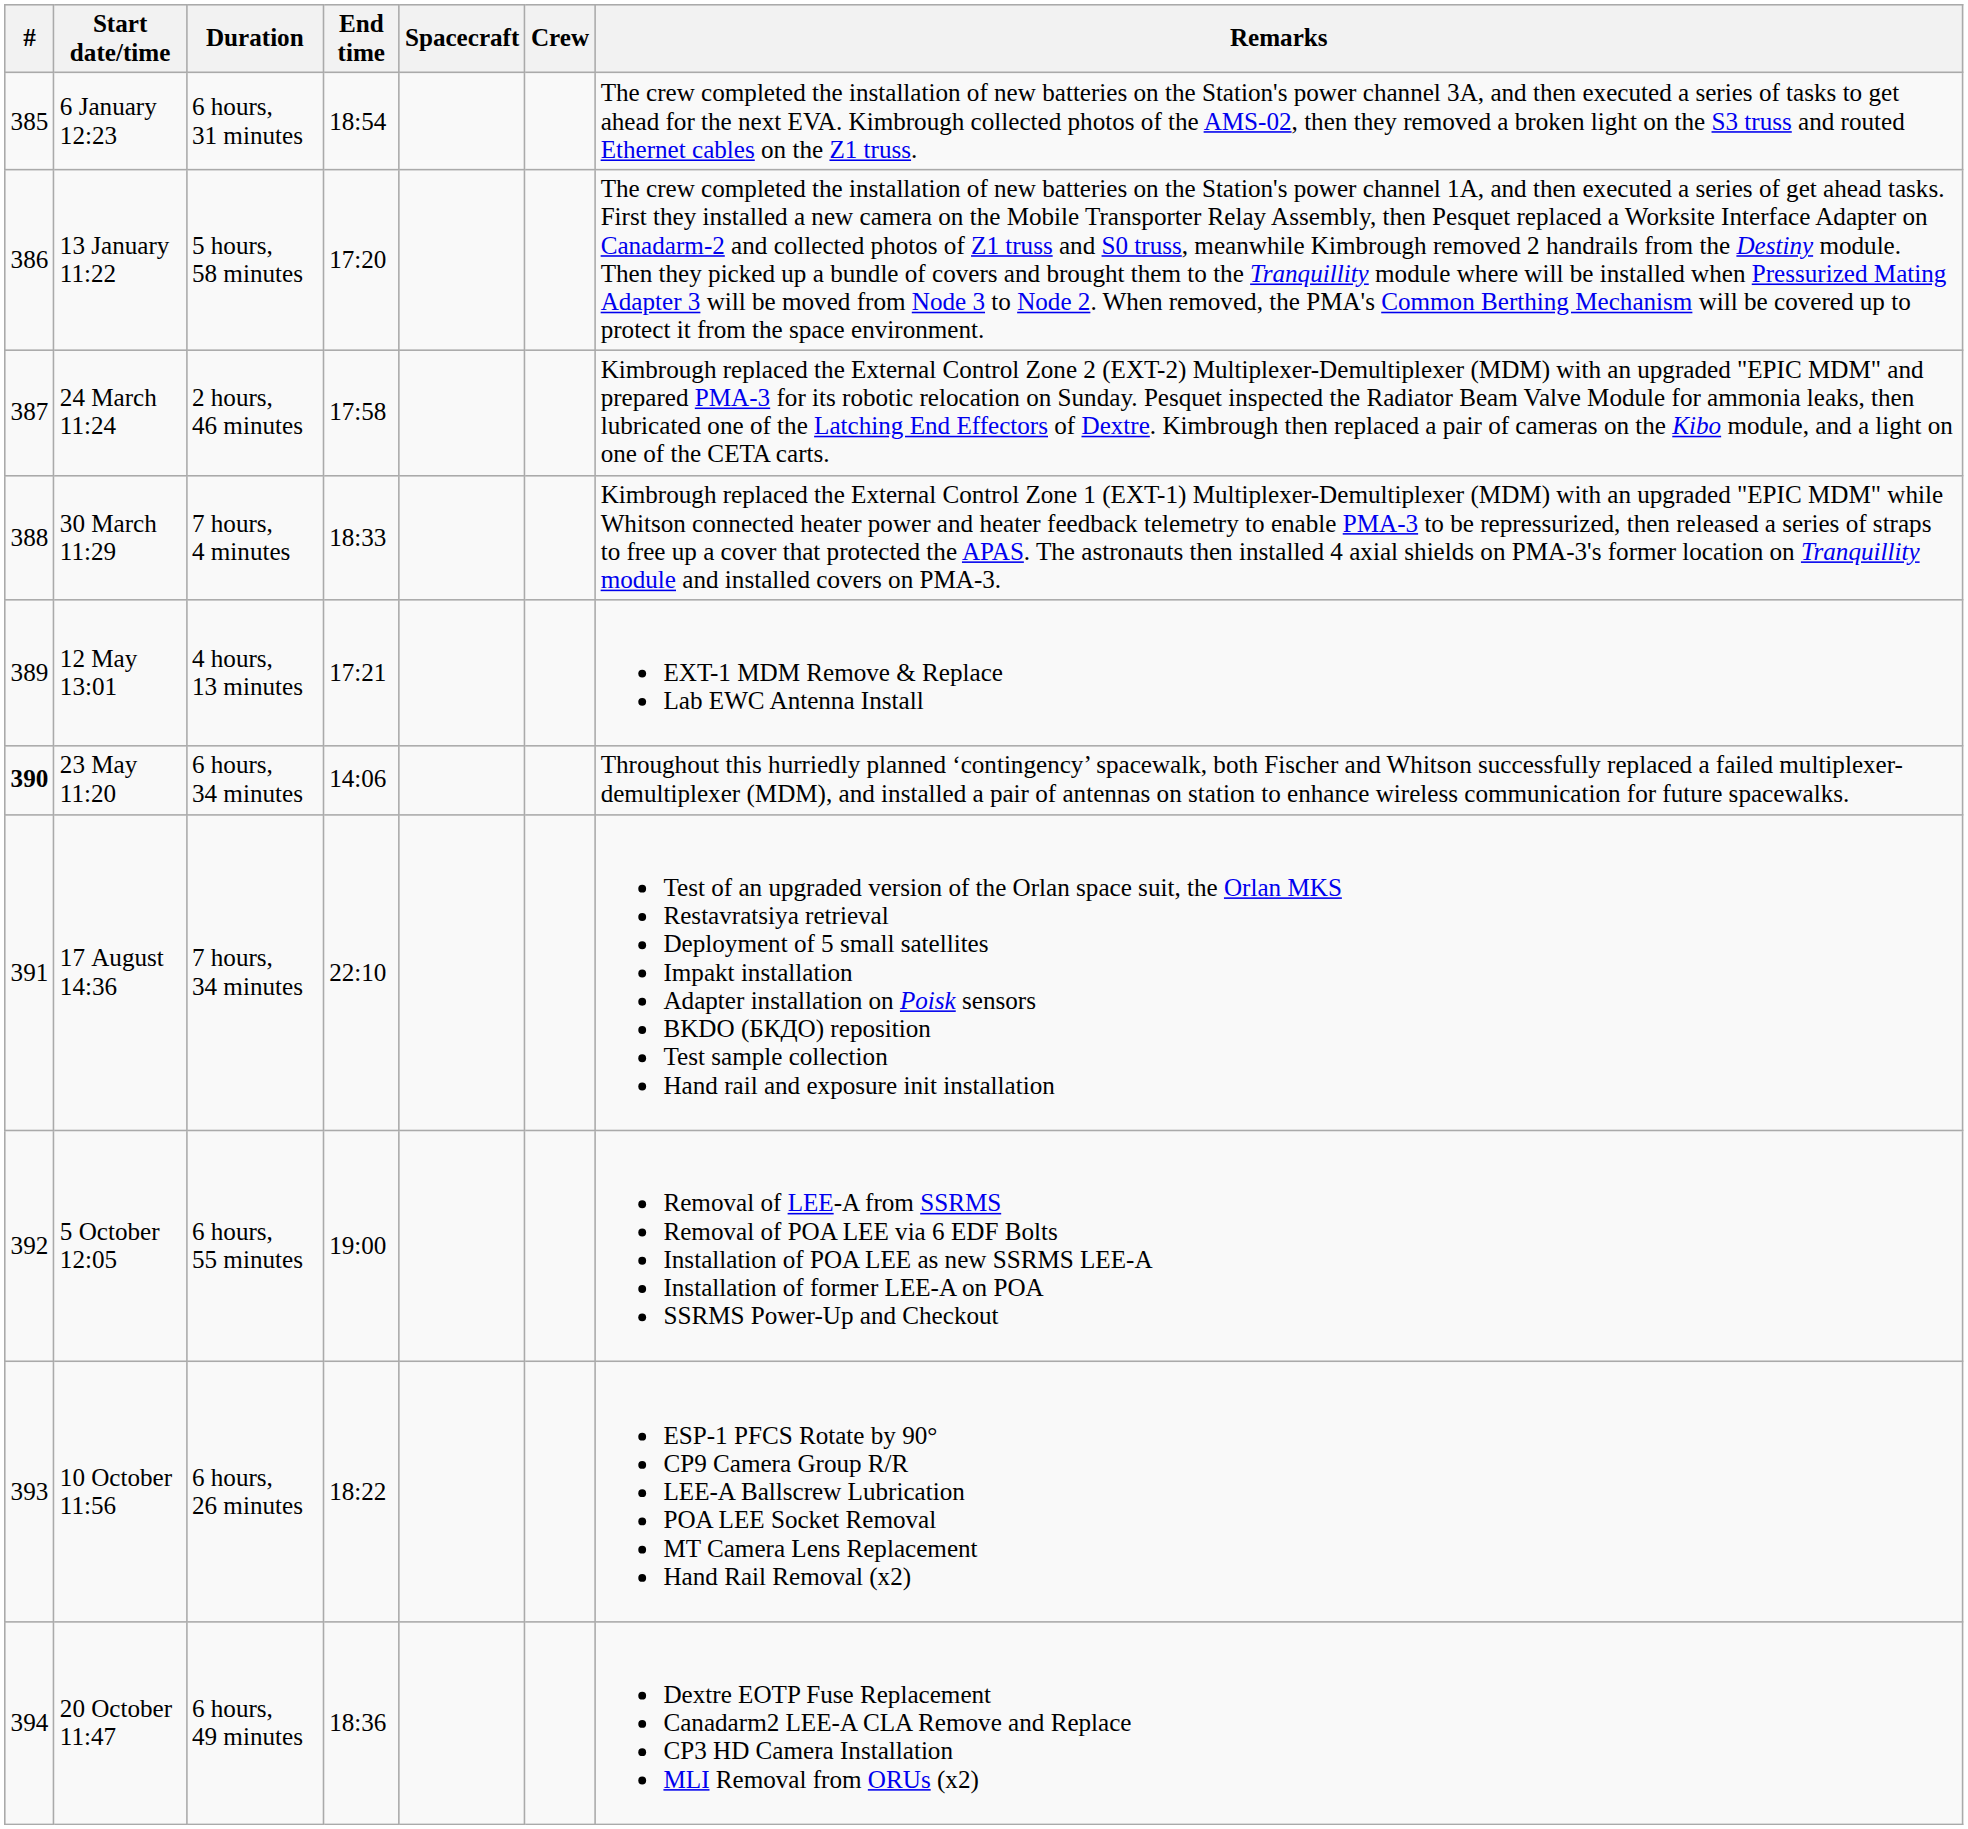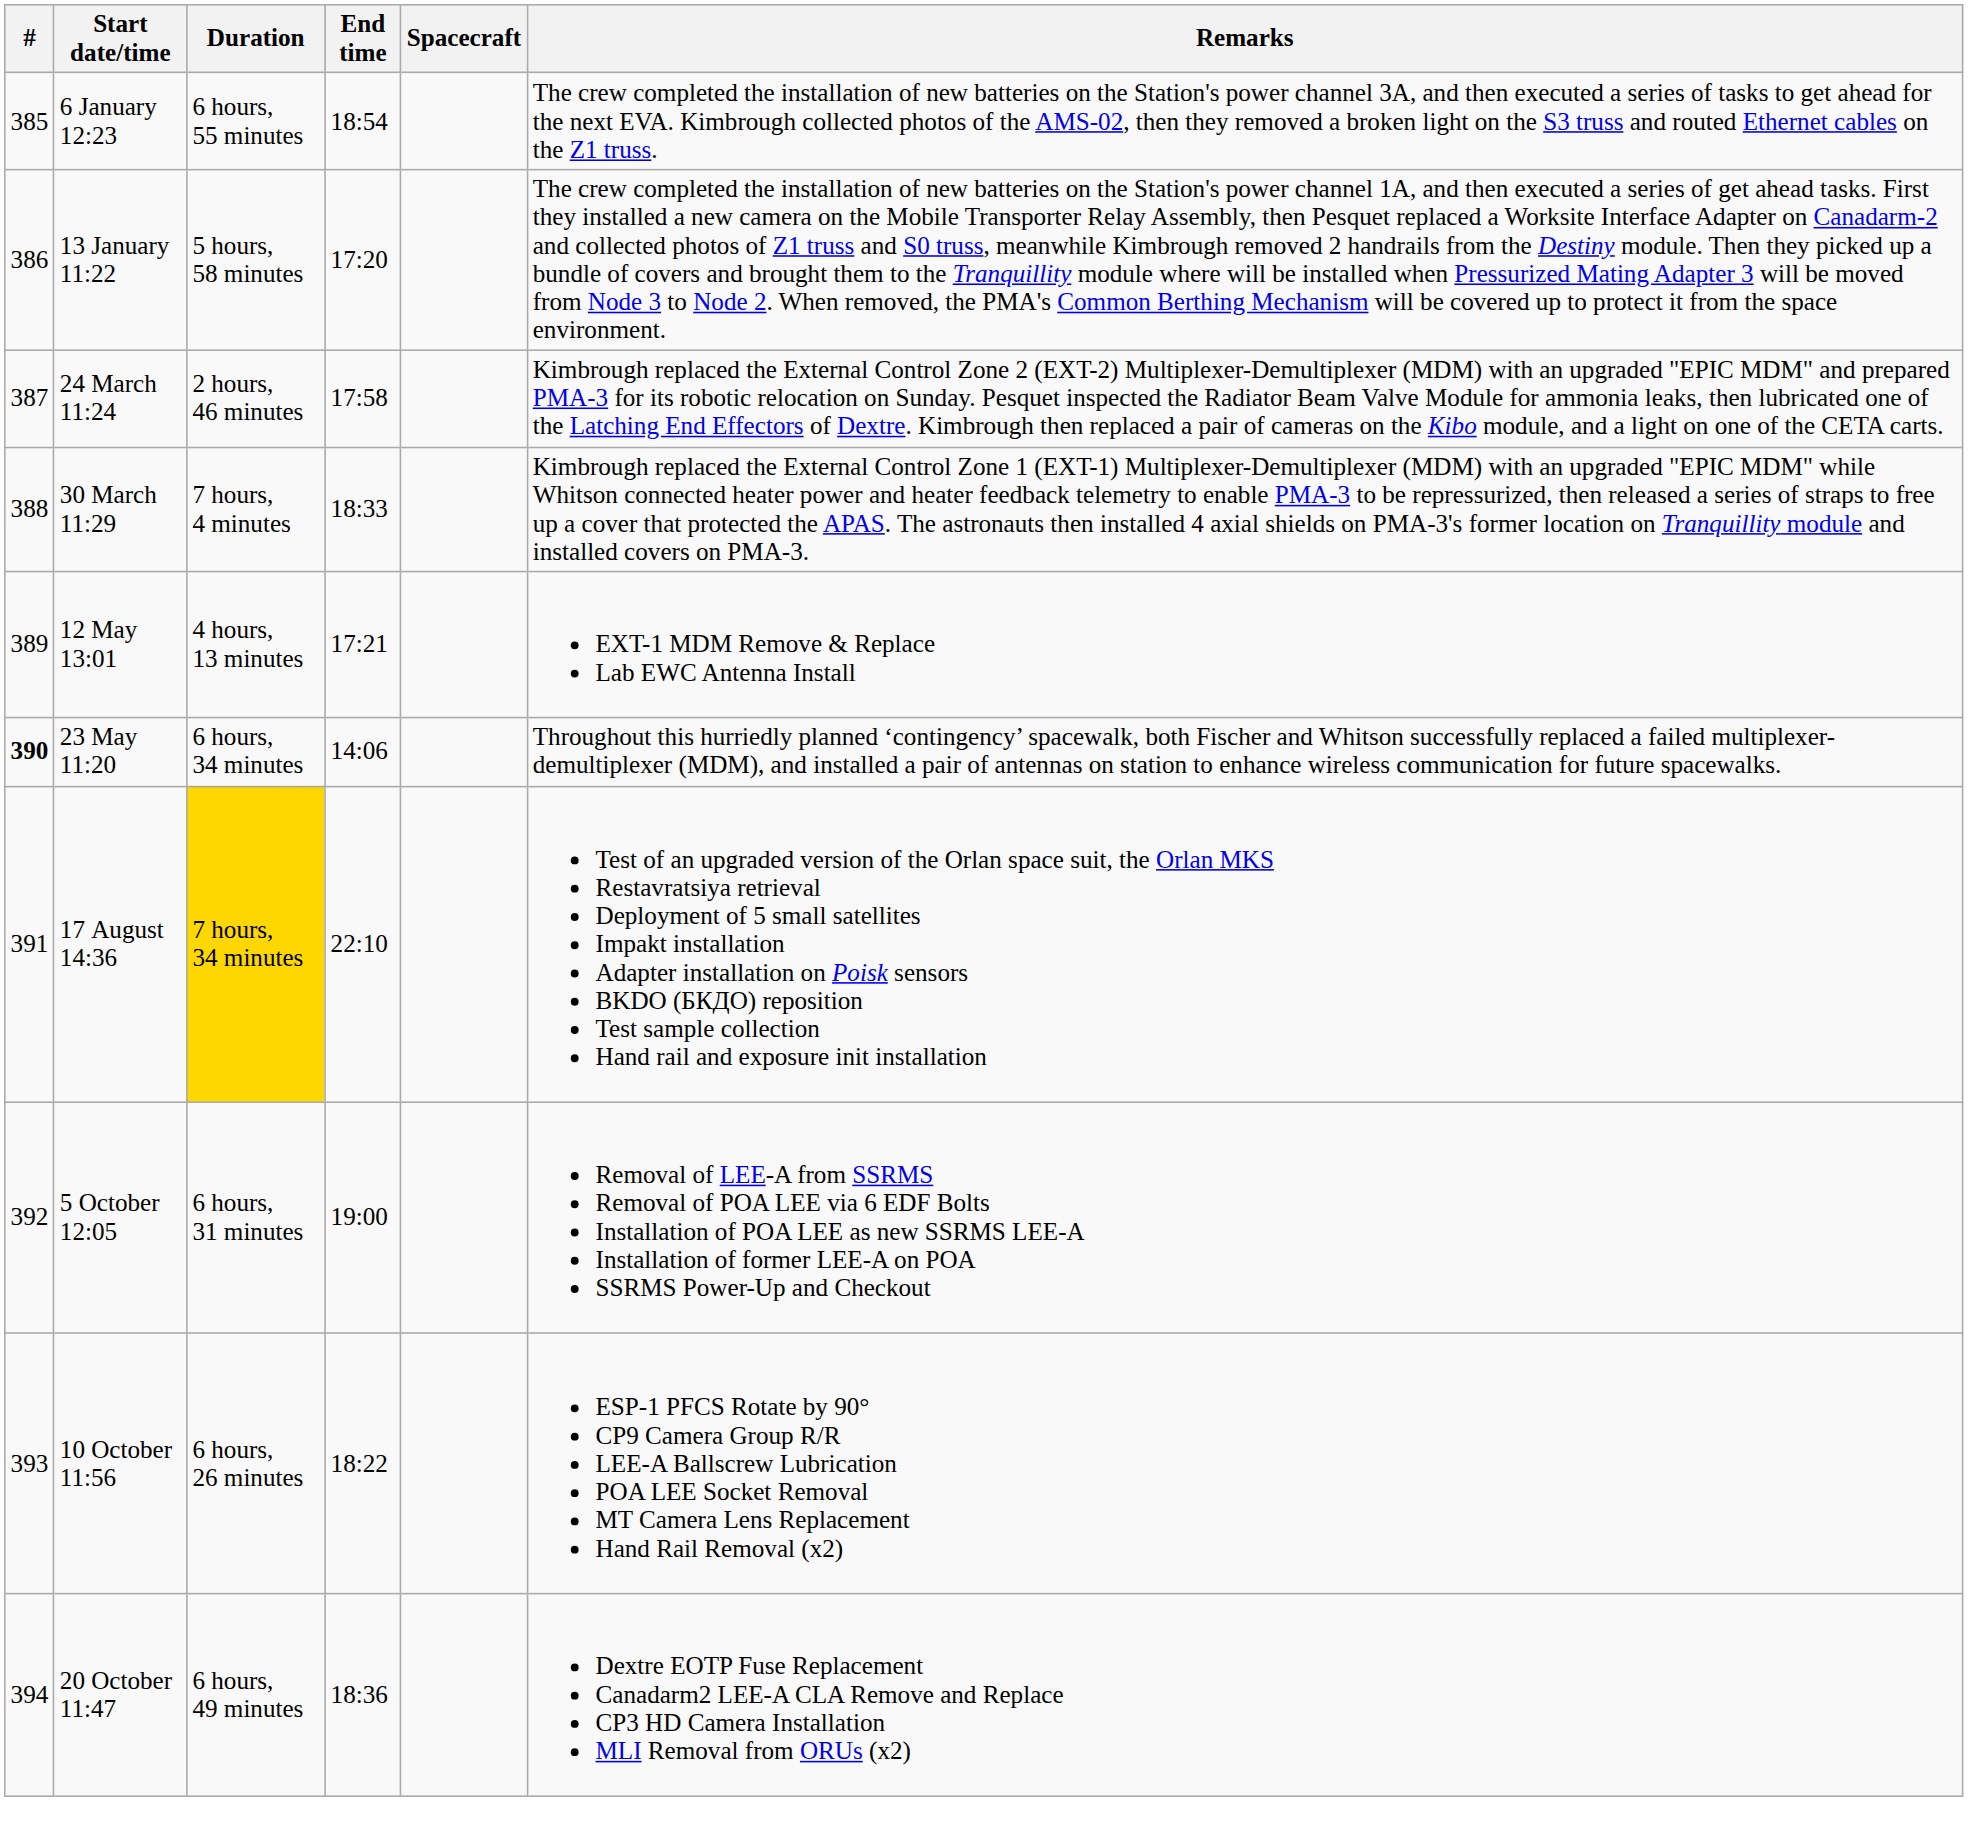 <table class="wikitable sticky-header">
 <tr>
 <th>#</th>
 <th>Start date/time</th>
 <th>Duration</th>
 <th>End time</th>
 <th>Spacecraft</th>
-<th>Crew</th>
 <th>Remarks</th>
 </tr>
 <tr>
 <td>385</td>
 <td>6 January<br>12:23</td>
-<td>6 hours, 31 minutes</td>
+<td>6 hours, 55 minutes</td>
 <td>18:54</td>
 <td><br></td>
-<td></td>
 <td>The crew completed the installation of new batteries on the Station's power channel 3A, and then executed a series of tasks to get ahead for the next EVA. Kimbrough collected photos of the <a href='#'> AMS-02</a>, then they removed a broken light on the <a href='#'> S3 truss</a> and routed <a href='#'>Ethernet cables</a> on the <a href='#'> Z1 truss</a>.</td>
 </tr>
 <tr>
 <td>386</td>
 <td>13 January<br>11:22</td>
 <td>5 hours, 58 minutes</td>
 <td>17:20</td>
 <td><br></td>
-<td></td>
 <td>The crew completed the installation of new batteries on the Station's power channel 1A, and then executed a series of get ahead tasks. First they installed a new camera on the Mobile Transporter Relay Assembly, then Pesquet replaced a Worksite Interface Adapter on <a href='#'>Canadarm-2</a> and collected photos of <a href='#'> Z1 truss</a> and <a href='#'> S0 truss</a>, meanwhile Kimbrough removed 2 handrails from the <em><a href='#'> Destiny</a></em> module. Then they picked up a bundle of covers and brought them to the <em><a href='#'> Tranquillity</a></em> module where will be installed when <a href='#'> Pressurized Mating Adapter 3</a> will be moved from <a href='#'>Node 3</a> to <a href='#'>Node 2</a>. When removed, the PMA's <a href='#'>Common Berthing Mechanism</a> will be covered up to protect it from the space environment.</td>
 </tr>
 <tr>
 <td>387</td>
 <td>24 March<br>11:24</td>
 <td>2 hours, 46 minutes</td>
 <td>17:58</td>
 <td><br></td>
-<td></td>
 <td>Kimbrough replaced the External Control Zone 2 (EXT-2) Multiplexer-Demultiplexer (MDM) with an upgraded "EPIC MDM" and prepared <a href='#'> PMA-3</a> for its robotic relocation on Sunday. Pesquet inspected the Radiator Beam Valve Module for ammonia leaks, then lubricated one of the <a href='#'> Latching End Effectors</a> of <a href='#'>Dextre</a>. Kimbrough then replaced a pair of cameras on the <em><a href='#'> Kibo</a></em> module, and a light on one of the CETA carts.</td>
 </tr>
 <tr>
 <td>388</td>
 <td>30 March<br>11:29</td>
 <td>7 hours, 4 minutes</td>
 <td>18:33</td>
 <td><br></td>
-<td></td>
 <td>Kimbrough replaced the External Control Zone 1 (EXT-1) Multiplexer-Demultiplexer (MDM) with an upgraded "EPIC MDM" while Whitson connected heater power and heater feedback telemetry to enable <a href='#'> PMA-3</a> to be repressurized, then released a series of straps to free up a cover that protected the <a href='#'> APAS</a>. The astronauts then installed 4 axial shields on PMA-3's former location on <a href='#'> <em>Tranquillity</em> module</a> and installed covers on PMA-3.</td>
 </tr>
 <tr>
 <td>389</td>
 <td>12 May<br>13:01</td>
 <td>4 hours, 13 minutes</td>
 <td>17:21</td>
 <td><br></td>
-<td></td>
 <td><div><br><ul><li>EXT-1 MDM Remove & Replace</li><li>Lab EWC Antenna Install</li></ul></div></td>
 </tr>
 <tr>
 <td><strong>390</strong></td>
 <td>23 May<br>11:20</td>
 <td>6 hours, 34 minutes</td>
 <td>14:06</td>
 <td><br></td>
-<td></td>
 <td>Throughout this hurriedly planned ‘contingency’ spacewalk, both Fischer and Whitson successfully replaced a failed multiplexer-demultiplexer (MDM), and installed a pair of antennas on station to enhance wireless communication for future spacewalks.</td>
 </tr>
 <tr>
 <td>391</td>
 <td>17 August<br>14:36</td>
-<td>7 hours, 34 minutes</td>
+<td style="background: gold;">7 hours, 34 minutes</td>
 <td>22:10</td>
 <td><br></td>
-<td></td>
 <td><div><br><ul><li>Test of an upgraded version of the Orlan space suit, the <a href='#'> Orlan MKS</a></li><li>Restavratsiya retrieval</li><li>Deployment of 5 small satellites</li><li>Impakt installation</li><li>Adapter installation on <em><a href='#'> Poisk</a></em> sensors</li><li>BKDO (БКДО) reposition</li><li>Test sample collection</li><li>Hand rail and exposure init installation</li></ul></div></td>
 </tr>
 <tr>
 <td>392</td>
 <td>5 October<br>12:05</td>
-<td>6 hours, 55 minutes</td>
+<td>6 hours, 31 minutes</td>
 <td>19:00</td>
 <td><br></td>
-<td></td>
 <td><div><br><ul><li>Removal of <a href='#'> LEE</a>-A from <a href='#'>SSRMS</a></li><li>Removal of POA LEE via 6 EDF Bolts</li><li>Installation of POA LEE as new SSRMS LEE-A</li><li>Installation of former LEE-A on POA</li><li>SSRMS Power-Up and Checkout</li></ul></div></td>
 </tr>
 <tr>
 <td>393</td>
 <td>10 October<br>11:56</td>
 <td>6 hours, 26 minutes</td>
 <td>18:22</td>
 <td><br></td>
-<td></td>
 <td><div><br><ul><li>ESP-1 PFCS Rotate by 90°</li><li>CP9 Camera Group R/R</li><li>LEE-A Ballscrew Lubrication</li><li>POA LEE Socket Removal</li><li>MT Camera Lens Replacement</li><li>Hand Rail Removal (x2)</li></ul></div></td>
 </tr>
 <tr>
 <td>394</td>
 <td>20 October<br>11:47</td>
 <td>6 hours, 49 minutes</td>
 <td>18:36</td>
 <td><br></td>
-<td></td>
 <td><div><br><ul><li>Dextre EOTP Fuse Replacement</li><li>Canadarm2 LEE-A CLA Remove and Replace</li><li>CP3 HD Camera Installation</li><li><a href='#'> MLI</a> Removal from <a href='#'> ORUs</a> (x2)</li></ul></div></td>
 </tr>
 </table>
